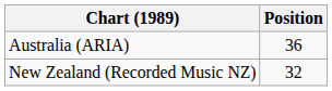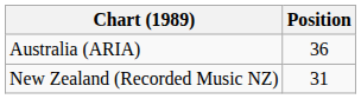 <table class="wikitable">
 <tr>
 <th>Chart (1989)</th>
 <th>Position</th>
 </tr>
 <tr>
 <td>Australia (ARIA)</td>
 <td style="text-align:center;">36</td>
 </tr>
 <tr>
 <td>New Zealand (Recorded Music NZ)</td>
-<td style="text-align:center;">32</td>
+<td style="text-align:center;">31</td>
 </tr>
 </table>
